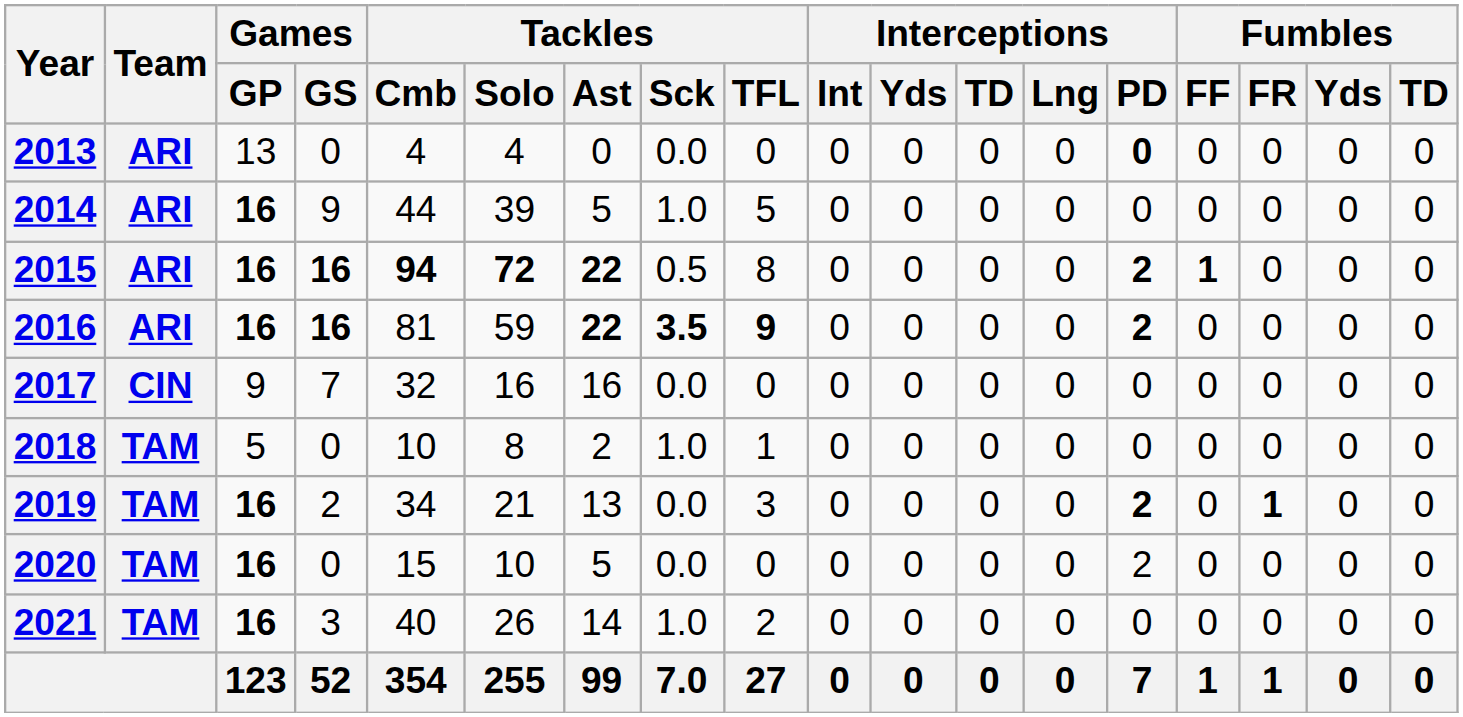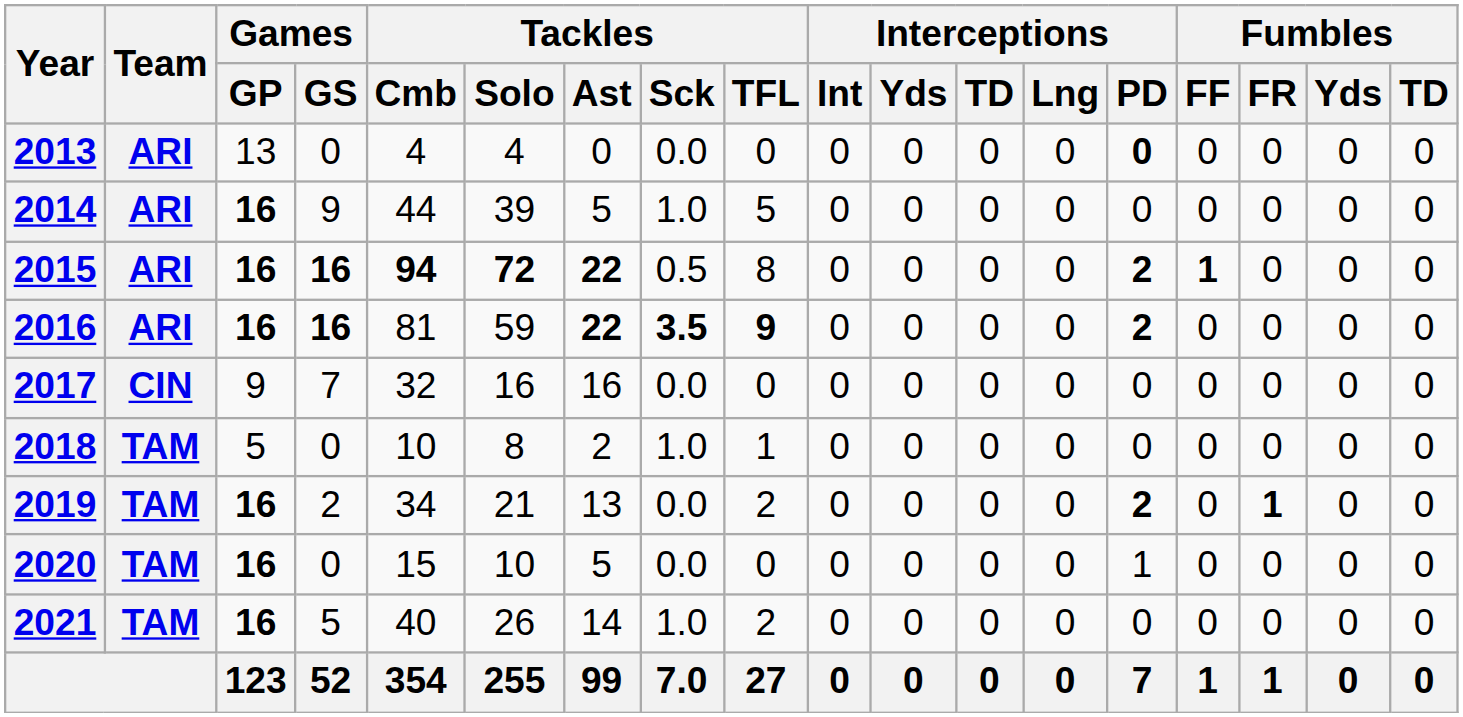 <table class="wikitable" style="text-align:center">
 <tr>
 <th rowspan="2">Year</th>
 <th rowspan="2">Team</th>
 <th colspan="2">Games</th>
 <th colspan="5">Tackles</th>
 <th colspan="5">Interceptions</th>
 <th colspan="4">Fumbles</th>
 </tr>
 <tr>
 <th>GP</th>
 <th>GS</th>
 <th>Cmb</th>
 <th>Solo</th>
 <th>Ast</th>
 <th>Sck</th>
 <th>TFL</th>
 <th>Int</th>
 <th>Yds</th>
 <th>TD</th>
 <th>Lng</th>
 <th>PD</th>
 <th>FF</th>
 <th>FR</th>
 <th>Yds</th>
 <th>TD</th>
 </tr>
 <tr>
 <th><a href='#'>2013</a></th>
 <th><a href='#'>ARI</a></th>
 <td>13</td>
 <td>0</td>
 <td>4</td>
 <td>4</td>
 <td>0</td>
 <td>0.0</td>
 <td>0</td>
 <td>0</td>
 <td>0</td>
 <td>0</td>
 <td>0</td>
 <td><strong>0</strong></td>
 <td>0</td>
 <td>0</td>
 <td>0</td>
 <td>0</td>
 </tr>
 <tr>
 <th><a href='#'>2014</a></th>
 <th><a href='#'>ARI</a></th>
 <td><strong>16</strong></td>
 <td>9</td>
 <td>44</td>
 <td>39</td>
 <td>5</td>
 <td>1.0</td>
 <td>5</td>
 <td>0</td>
 <td>0</td>
 <td>0</td>
 <td>0</td>
 <td>0</td>
 <td>0</td>
 <td>0</td>
 <td>0</td>
 <td>0</td>
 </tr>
 <tr>
 <th><a href='#'>2015</a></th>
 <th><a href='#'>ARI</a></th>
 <td><strong>16</strong></td>
 <td><strong>16</strong></td>
 <td><strong>94</strong></td>
 <td><strong>72</strong></td>
 <td><strong>22</strong></td>
 <td>0.5</td>
 <td>8</td>
 <td>0</td>
 <td>0</td>
 <td>0</td>
 <td>0</td>
 <td><strong>2</strong></td>
 <td><strong>1</strong></td>
 <td>0</td>
 <td>0</td>
 <td>0</td>
 </tr>
 <tr>
 <th><a href='#'>2016</a></th>
 <th><a href='#'>ARI</a></th>
 <td><strong>16</strong></td>
 <td><strong>16</strong></td>
 <td>81</td>
 <td>59</td>
 <td><strong>22</strong></td>
 <td><strong>3.5</strong></td>
 <td><strong>9</strong></td>
 <td>0</td>
 <td>0</td>
 <td>0</td>
 <td>0</td>
 <td><strong>2</strong></td>
 <td>0</td>
 <td>0</td>
 <td>0</td>
 <td>0</td>
 </tr>
 <tr>
 <th><a href='#'>2017</a></th>
 <th><a href='#'>CIN</a></th>
 <td>9</td>
 <td>7</td>
 <td>32</td>
 <td>16</td>
 <td>16</td>
 <td>0.0</td>
 <td>0</td>
 <td>0</td>
 <td>0</td>
 <td>0</td>
 <td>0</td>
 <td>0</td>
 <td>0</td>
 <td>0</td>
 <td>0</td>
 <td>0</td>
 </tr>
 <tr>
 <th><a href='#'>2018</a></th>
 <th><a href='#'>TAM</a></th>
 <td>5</td>
 <td>0</td>
 <td>10</td>
 <td>8</td>
 <td>2</td>
 <td>1.0</td>
 <td>1</td>
 <td>0</td>
 <td>0</td>
 <td>0</td>
 <td>0</td>
 <td>0</td>
 <td>0</td>
 <td>0</td>
 <td>0</td>
 <td>0</td>
 </tr>
 <tr>
 <th><a href='#'>2019</a></th>
 <th><a href='#'>TAM</a></th>
 <td><strong>16</strong></td>
 <td>2</td>
 <td>34</td>
 <td>21</td>
 <td>13</td>
 <td>0.0</td>
-<td>3</td>
+<td>2</td>
 <td>0</td>
 <td>0</td>
 <td>0</td>
 <td>0</td>
 <td><strong>2</strong></td>
 <td>0</td>
 <td><strong>1</strong></td>
 <td>0</td>
 <td>0</td>
 </tr>
 <tr>
 <th><a href='#'>2020</a></th>
 <th><a href='#'>TAM</a></th>
 <td><strong>16</strong></td>
 <td>0</td>
 <td>15</td>
 <td>10</td>
 <td>5</td>
 <td>0.0</td>
 <td>0</td>
 <td>0</td>
 <td>0</td>
 <td>0</td>
 <td>0</td>
-<td>2</td>
+<td>1</td>
 <td>0</td>
 <td>0</td>
 <td>0</td>
 <td>0</td>
 </tr>
 <tr>
 <th><a href='#'>2021</a></th>
 <th><a href='#'>TAM</a></th>
 <td><strong>16</strong></td>
-<td>3</td>
+<td>5</td>
 <td>40</td>
 <td>26</td>
 <td>14</td>
 <td>1.0</td>
 <td>2</td>
 <td>0</td>
 <td>0</td>
 <td>0</td>
 <td>0</td>
 <td>0</td>
 <td>0</td>
 <td>0</td>
 <td>0</td>
 <td>0</td>
 </tr>
 <tr>
 <th colspan="2"></th>
 <th>123</th>
 <th>52</th>
 <th>354</th>
 <th>255</th>
 <th>99</th>
 <th>7.0</th>
 <th>27</th>
 <th>0</th>
 <th>0</th>
 <th>0</th>
 <th>0</th>
 <th>7</th>
 <th>1</th>
 <th>1</th>
 <th>0</th>
 <th>0</th>
 </tr>
 </table>
